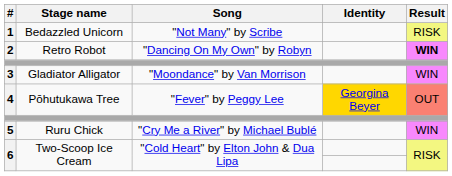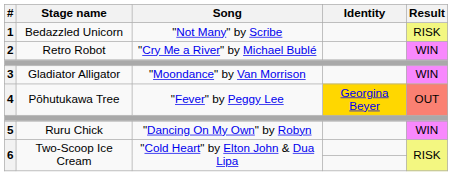 <table class="wikitable plainrowheaders" style="text-align: center;">
 <tr>
 <th>#</th>
 <th>Stage name</th>
 <th>Song</th>
 <th>Identity</th>
 <th>Result</th>
 </tr>
 <tr>
 <th>1</th>
 <td>Bedazzled Unicorn</td>
 <td>"<a href='#'>Not Many</a>" by <a href='#'>Scribe</a></td>
 <td></td>
 <td bgcolor=#F3F781>RISK</td>
 </tr>
 <tr>
 <th>2</th>
 <td>Retro Robot</td>
-<td>"<a href='#'>Dancing On My Own</a>" by <a href='#'>Robyn</a></td>
+<td>"<a href='#'>Cry Me a River</a>" by <a href='#'>Michael Bublé</a></td>
 <td></td>
-<td bgcolor="#F888FD"><strong>WIN</strong></td>
+<td bgcolor="#F888FD">WIN</td>
 </tr>
 <tr>
 <td colspan="5" style="background:darkgray"></td>
 </tr>
 <tr>
 <th>3</th>
 <td>Gladiator Alligator</td>
 <td>"<a href='#'>Moondance</a>" by <a href='#'>Van Morrison</a></td>
 <td></td>
 <td bgcolor="#F888FD">WIN</td>
 </tr>
 <tr>
 <th>4</th>
 <td>Pōhutukawa Tree</td>
 <td>"<a href='#'>Fever</a>" by <a href='#'>Peggy Lee</a></td>
 <td style="background: gold;"><a href='#'>Georgina Beyer</a></td>
 <td bgcolor=salmon>OUT</td>
 </tr>
 <tr>
 <td colspan="5" style="background:darkgray"></td>
 </tr>
 <tr>
 <th>5</th>
 <td>Ruru Chick</td>
-<td>"<a href='#'>Cry Me a River</a>" by <a href='#'>Michael Bublé</a></td>
+<td>"<a href='#'>Dancing On My Own</a>" by <a href='#'>Robyn</a></td>
 <td></td>
 <td bgcolor="#F888FD">WIN</td>
 </tr>
 <tr>
 <th rowspan=2>6</th>
 <td rowspan=2>Two-Scoop Ice Cream</td>
 <td rowspan=2>"<a href='#'>Cold Heart</a>" by <a href='#'>Elton John</a> & <a href='#'>Dua Lipa</a></td>
 <td></td>
 <td rowspan=2 bgcolor=#F3F781>RISK</td>
 </tr>
 <tr>
 <td></td>
 </tr>
 </table>
